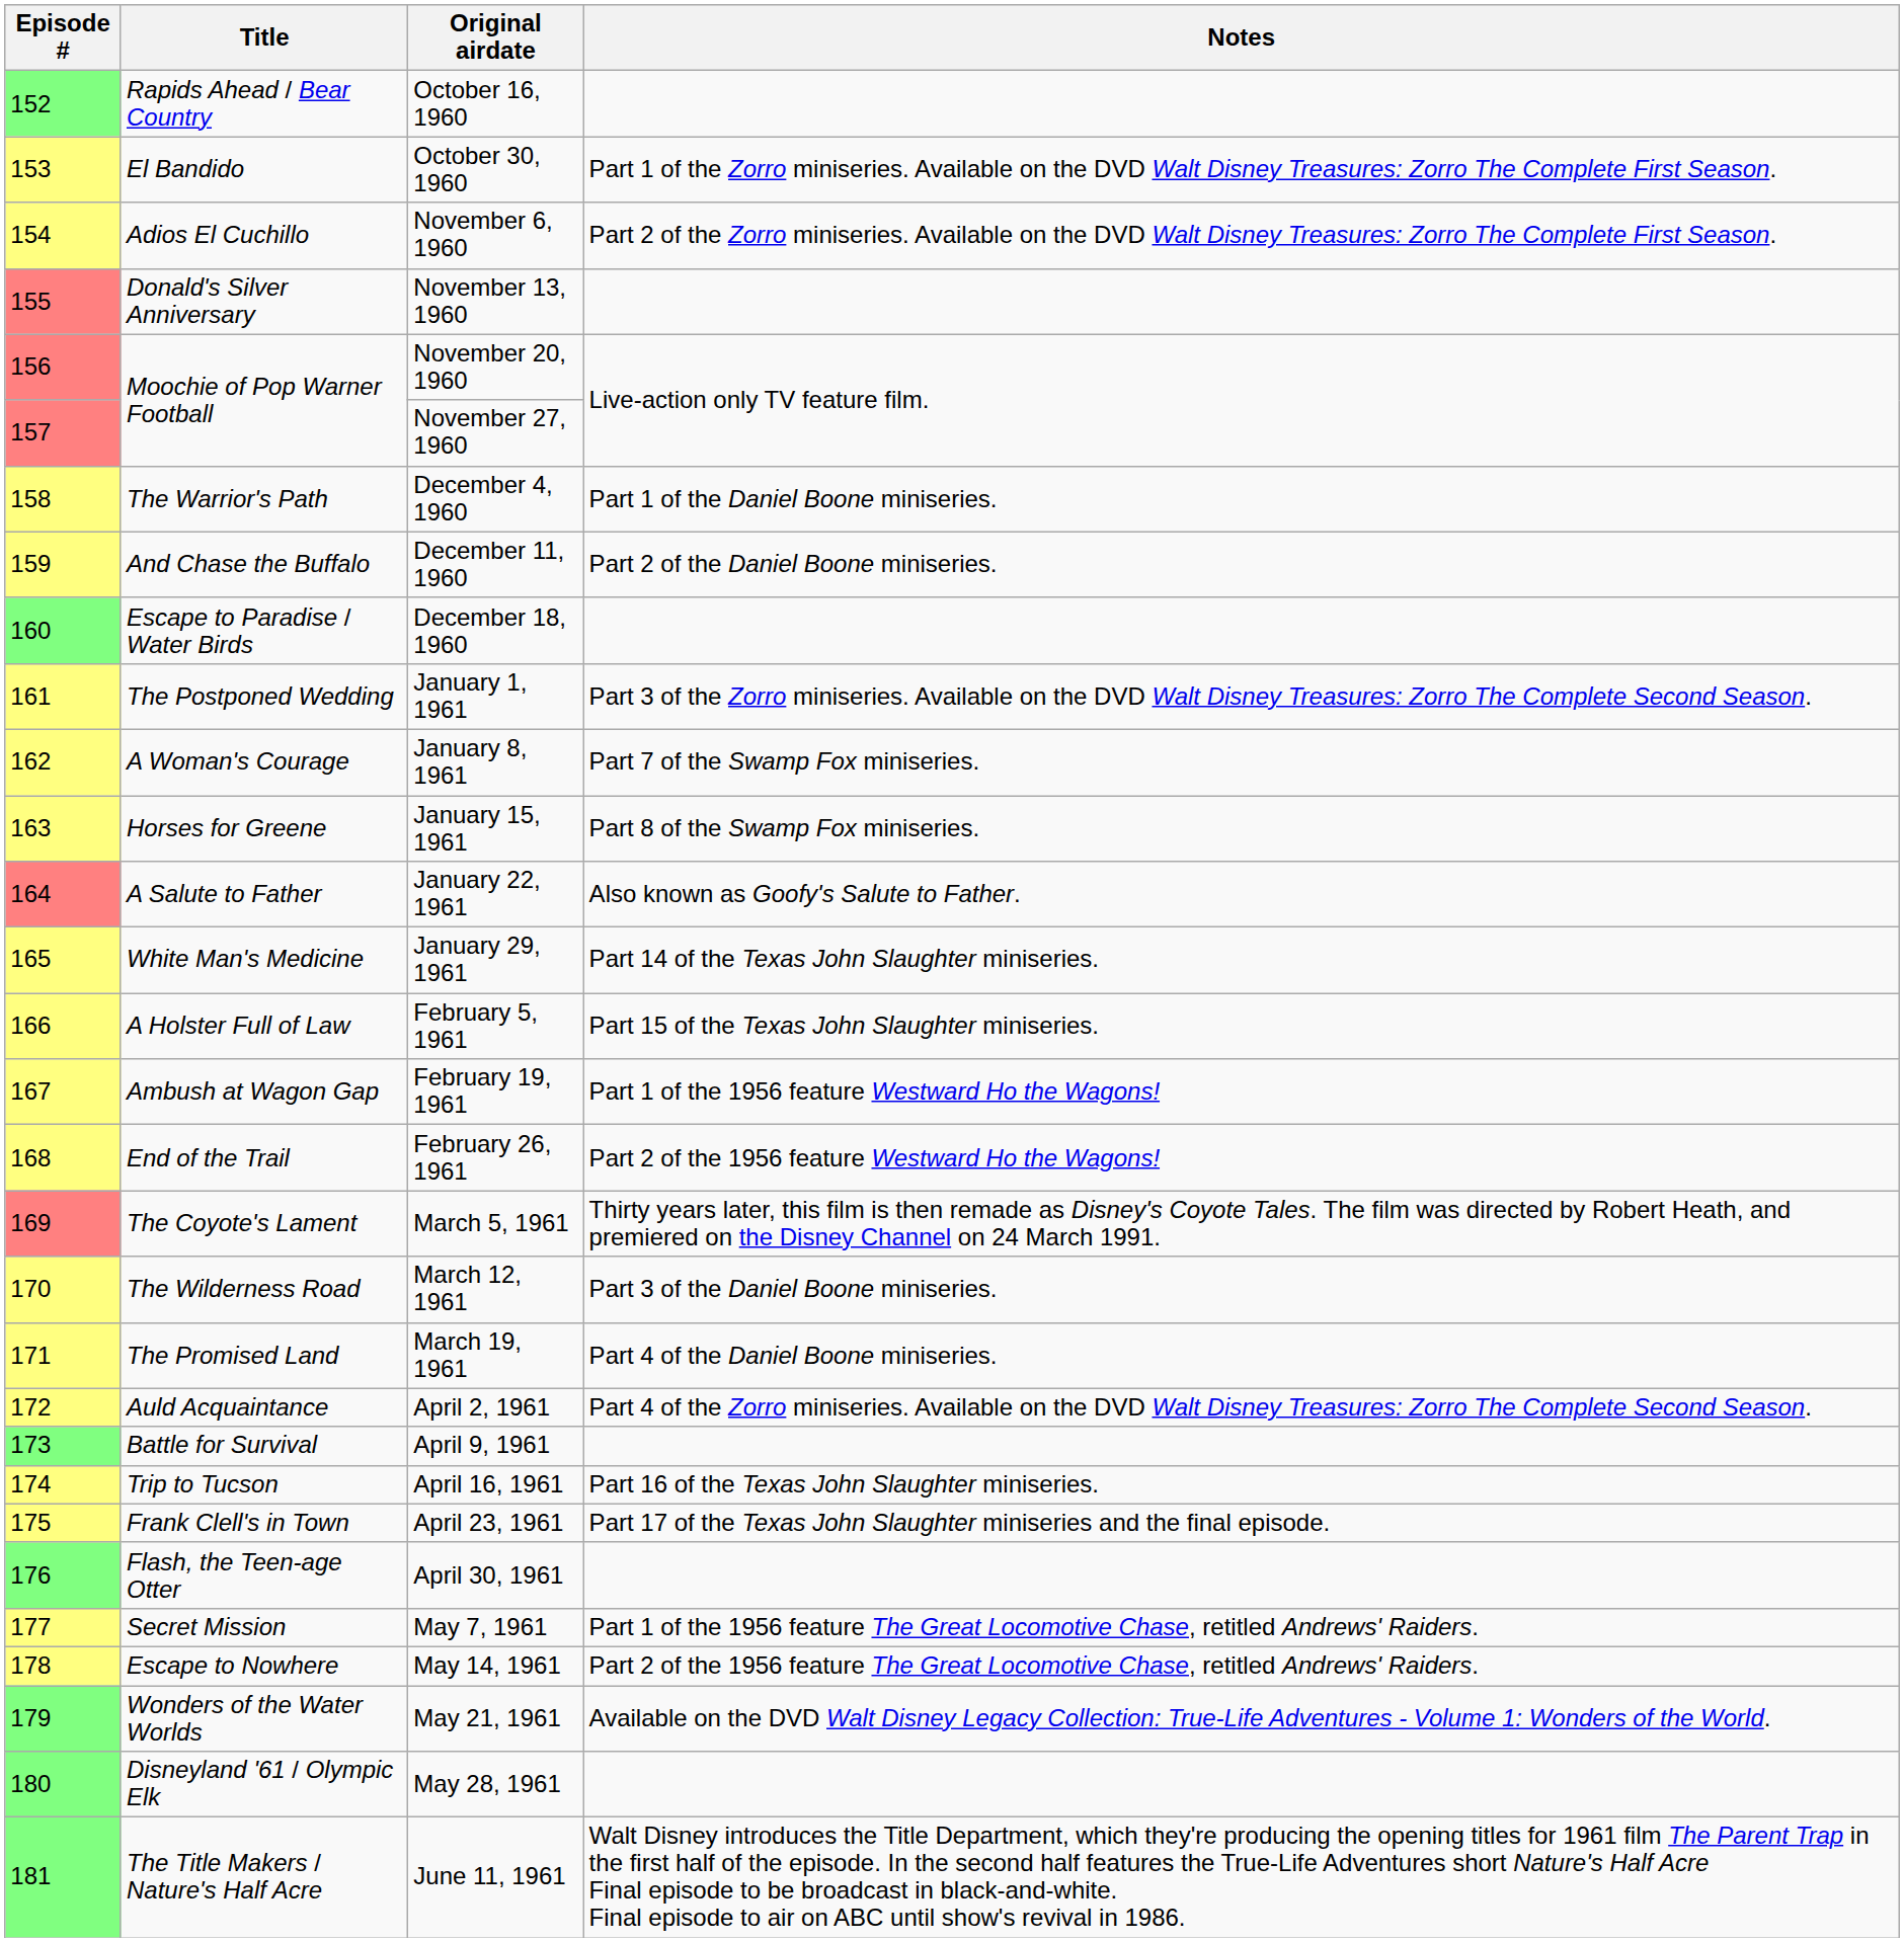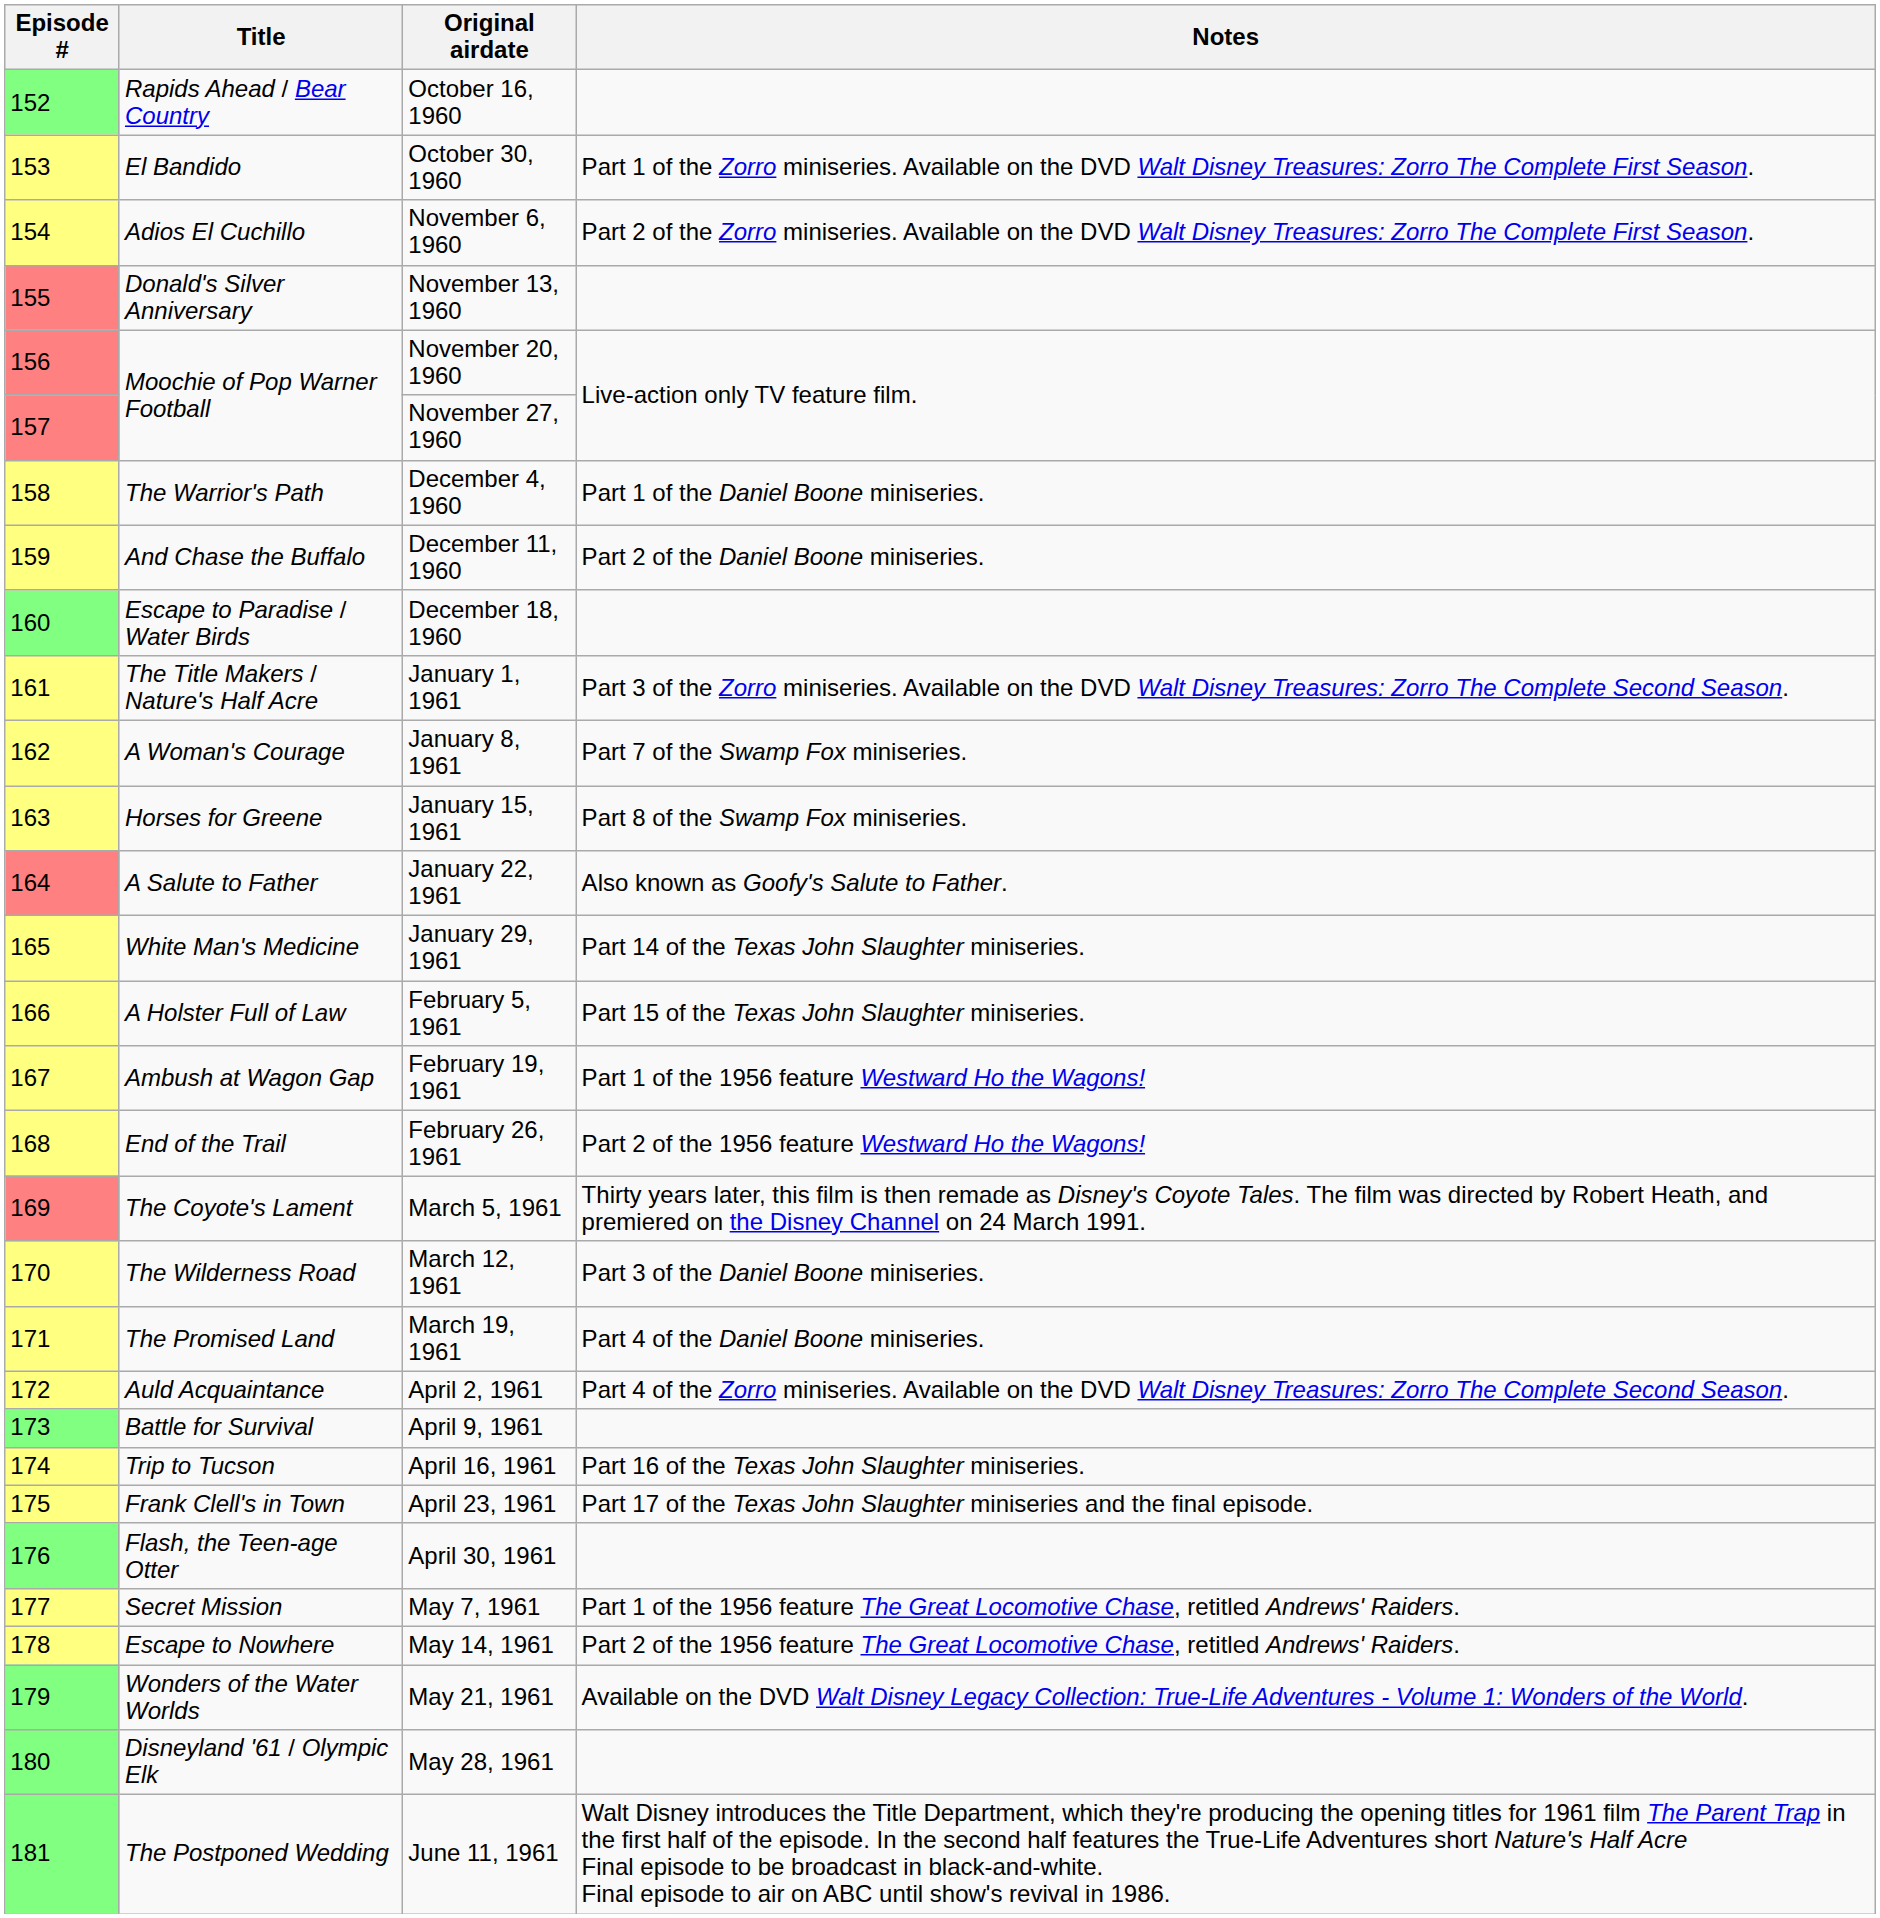 <table class="wikitable wikiepisodetable sortable">
 <tr>
 <th>Episode #</th>
 <th>Title</th>
 <th>Original airdate</th>
 <th>Notes</th>
 </tr>
 <tr>
 <td style="background:#80ff80;">152</td>
 <td><em>Rapids Ahead</em> / <em><a href='#'>Bear Country</a></em></td>
 <td>October 16, 1960</td>
 <td></td>
 </tr>
 <tr>
 <td style="background:#ffff80;">153</td>
 <td><em>El Bandido</em></td>
 <td>October 30, 1960</td>
 <td>Part 1 of the <em><a href='#'>Zorro</a></em> miniseries. Available on the DVD <em><a href='#'>Walt Disney Treasures: Zorro The Complete First Season</a></em>.</td>
 </tr>
 <tr>
 <td style="background:#ffff80;">154</td>
 <td><em>Adios El Cuchillo</em></td>
 <td>November 6, 1960</td>
 <td>Part 2 of the <em><a href='#'>Zorro</a></em> miniseries. Available on the DVD <em><a href='#'>Walt Disney Treasures: Zorro The Complete First Season</a></em>.</td>
 </tr>
 <tr>
 <td style="background:#ff8080;">155</td>
 <td><em>Donald's Silver Anniversary</em></td>
 <td>November 13, 1960</td>
 <td></td>
 </tr>
 <tr>
 <td style="background:#ff8080;">156</td>
 <td rowspan="2"><em>Moochie of Pop Warner Football</em></td>
 <td>November 20, 1960</td>
 <td rowspan="2">Live-action only TV feature film.</td>
 </tr>
 <tr>
 <td style="background:#ff8080;">157</td>
 <td>November 27, 1960</td>
 </tr>
 <tr>
 <td style="background:#ffff80;">158</td>
 <td><em>The Warrior's Path</em></td>
 <td>December 4, 1960</td>
 <td>Part 1 of the <em>Daniel Boone</em> miniseries.</td>
 </tr>
 <tr>
 <td style="background:#ffff80;">159</td>
 <td><em>And Chase the Buffalo</em></td>
 <td>December 11, 1960</td>
 <td>Part 2 of the <em>Daniel Boone</em> miniseries.</td>
 </tr>
 <tr>
 <td style="background:#80ff80;">160</td>
 <td><em>Escape to Paradise</em> / <em>Water Birds</em></td>
 <td>December 18, 1960</td>
 <td></td>
 </tr>
 <tr>
 <td style="background:#ffff80;">161</td>
-<td><em>The Postponed Wedding</em></td>
+<td><em>The Title Makers</em> / <em>Nature's Half Acre</em></td>
 <td>January 1, 1961</td>
 <td>Part 3 of the <em><a href='#'>Zorro</a></em> miniseries. Available on the DVD <em><a href='#'>Walt Disney Treasures: Zorro The Complete Second Season</a></em>.</td>
 </tr>
 <tr>
 <td style="background:#ffff80;">162</td>
 <td><em>A Woman's Courage</em></td>
 <td>January 8, 1961</td>
 <td>Part 7 of the <em>Swamp Fox</em> miniseries.</td>
 </tr>
 <tr>
 <td style="background:#ffff80;">163</td>
 <td><em>Horses for Greene</em></td>
 <td>January 15, 1961</td>
 <td>Part 8 of the <em>Swamp Fox</em> miniseries.</td>
 </tr>
 <tr>
 <td style="background:#ff8080;">164</td>
 <td><em>A Salute to Father</em></td>
 <td>January 22, 1961</td>
 <td>Also known as <em>Goofy's Salute to Father</em>.</td>
 </tr>
 <tr>
 <td style="background:#ffff80;">165</td>
 <td><em>White Man's Medicine </em></td>
 <td>January 29, 1961</td>
 <td>Part 14 of the <em>Texas John Slaughter</em> miniseries.</td>
 </tr>
 <tr>
 <td style="background:#ffff80;">166</td>
 <td><em>A Holster Full of Law</em></td>
 <td>February 5, 1961</td>
 <td>Part 15 of the <em>Texas John Slaughter</em> miniseries.</td>
 </tr>
 <tr>
 <td style="background:#ffff80;">167</td>
 <td><em>Ambush at Wagon Gap</em></td>
 <td>February 19, 1961</td>
 <td>Part 1 of the 1956 feature <em><a href='#'>Westward Ho the Wagons!</a></em></td>
 </tr>
 <tr>
 <td style="background:#ffff80;">168</td>
 <td><em>End of the Trail</em></td>
 <td>February 26, 1961</td>
 <td>Part 2 of the 1956 feature <em><a href='#'>Westward Ho the Wagons!</a></em></td>
 </tr>
 <tr>
 <td style="background:#ff8080;">169</td>
 <td><em>The Coyote's Lament</em></td>
 <td>March 5, 1961</td>
 <td>Thirty years later, this film is then remade as <em>Disney's Coyote Tales</em>. The film was directed by Robert Heath, and premiered on <a href='#'>the Disney Channel</a> on 24 March 1991.</td>
 </tr>
 <tr>
 <td style="background:#ffff80;">170</td>
 <td><em>The Wilderness Road</em></td>
 <td>March 12, 1961</td>
 <td>Part 3 of the <em>Daniel Boone</em> miniseries.</td>
 </tr>
 <tr>
 <td style="background:#ffff80;">171</td>
 <td><em>The Promised Land</em></td>
 <td>March 19, 1961</td>
 <td>Part 4 of the <em>Daniel Boone</em> miniseries.</td>
 </tr>
 <tr>
 <td style="background:#ffff80;">172</td>
 <td><em>Auld Acquaintance</em></td>
 <td>April 2, 1961</td>
 <td>Part 4 of the <em><a href='#'>Zorro</a></em> miniseries. Available on the DVD <em><a href='#'>Walt Disney Treasures: Zorro The Complete Second Season</a></em>.</td>
 </tr>
 <tr>
 <td style="background:#80ff80;">173</td>
 <td><em>Battle for Survival</em></td>
 <td>April 9, 1961</td>
 <td></td>
 </tr>
 <tr>
 <td style="background:#ffff80;">174</td>
 <td><em>Trip to Tucson</em></td>
 <td>April 16, 1961</td>
 <td>Part 16 of the <em>Texas John Slaughter</em> miniseries.</td>
 </tr>
 <tr>
 <td style="background:#ffff80;">175</td>
 <td><em>Frank Clell's in Town</em></td>
 <td>April 23, 1961</td>
 <td>Part 17 of the <em>Texas John Slaughter</em> miniseries and the final episode.</td>
 </tr>
 <tr>
 <td style="background:#80ff80;">176</td>
 <td><em>Flash, the Teen-age Otter</em></td>
 <td>April 30, 1961</td>
 <td></td>
 </tr>
 <tr>
 <td style="background:#ffff80;">177</td>
 <td><em>Secret Mission</em></td>
 <td>May 7, 1961</td>
 <td>Part 1 of the 1956 feature <em><a href='#'>The Great Locomotive Chase</a></em>, retitled <em>Andrews' Raiders</em>.</td>
 </tr>
 <tr>
 <td style="background:#ffff80;">178</td>
 <td><em>Escape to Nowhere</em></td>
 <td>May 14, 1961</td>
 <td>Part 2 of the 1956 feature <em><a href='#'>The Great Locomotive Chase</a></em>, retitled <em>Andrews' Raiders</em>.</td>
 </tr>
 <tr>
 <td style="background:#80ff80;">179</td>
 <td><em>Wonders of the Water Worlds</em></td>
 <td>May 21, 1961</td>
 <td>Available on the DVD <em><a href='#'>Walt Disney Legacy Collection: True-Life Adventures - Volume 1: Wonders of the World</a></em>.</td>
 </tr>
 <tr>
 <td style="background:#80ff80;">180</td>
 <td><em>Disneyland '61</em> / <em>Olympic Elk</em></td>
 <td>May 28, 1961</td>
 <td></td>
 </tr>
 <tr>
 <td style="background:#80ff80;">181</td>
-<td><em>The Title Makers</em> / <em>Nature's Half Acre</em></td>
+<td><em>The Postponed Wedding</em></td>
 <td>June 11, 1961</td>
 <td>Walt Disney introduces the Title Department, which they're producing the opening titles for 1961 film <em><a href='#'>The Parent Trap</a></em> in the first half of the episode. In the second half features the True-Life Adventures short <em>Nature's Half Acre</em> <br>  Final episode to be broadcast in black-and-white.<br>Final episode to air on ABC until show's revival in 1986.</td>
 </tr>
 </table>
